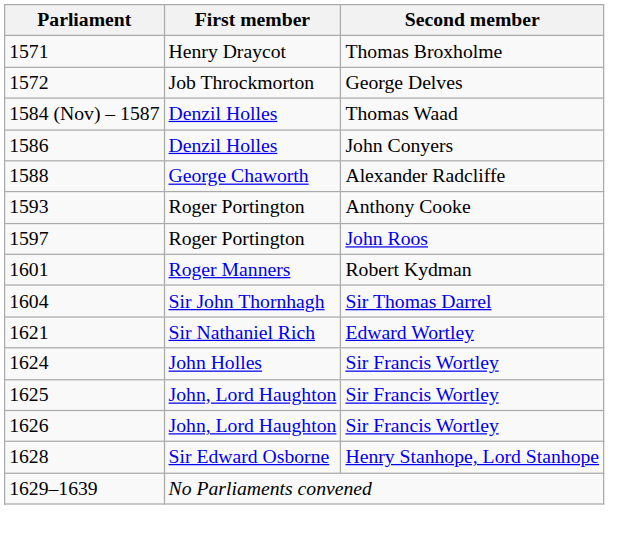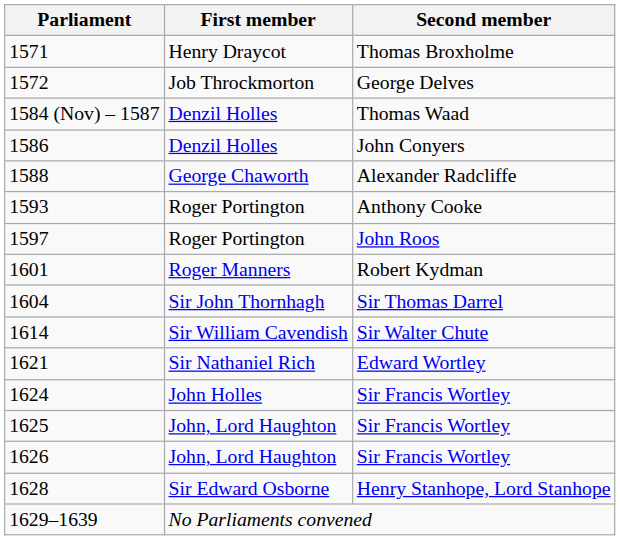 <table class="wikitable">
 <tr>
 <th>Parliament</th>
 <th>First member</th>
 <th>Second member</th>
 </tr>
 <tr>
 <td>1571</td>
 <td>Henry Draycot</td>
 <td>Thomas Broxholme </td>
 </tr>
 <tr>
 <td>1572</td>
 <td>Job Throckmorton</td>
 <td>George Delves </td>
 </tr>
 <tr>
 <td>1584 (Nov) – 1587</td>
 <td><a href='#'>Denzil Holles</a></td>
 <td>Thomas Waad </td>
 </tr>
 <tr>
 <td>1586</td>
 <td><a href='#'>Denzil Holles</a></td>
 <td>John Conyers </td>
 </tr>
 <tr>
 <td>1588</td>
 <td><a href='#'>George Chaworth</a></td>
 <td>Alexander Radcliffe </td>
 </tr>
 <tr>
 <td>1593</td>
 <td>Roger Portington</td>
 <td>Anthony Cooke </td>
 </tr>
 <tr>
 <td>1597</td>
 <td>Roger Portington</td>
 <td><a href='#'>John Roos</a></td>
 </tr>
 <tr>
 <td>1601</td>
 <td><a href='#'>Roger Manners</a></td>
 <td>Robert Kydman </td>
 </tr>
 <tr>
 <td>1604</td>
 <td><a href='#'>Sir John Thornhagh</a></td>
 <td><a href='#'>Sir Thomas Darrel</a></td>
 </tr>
 <tr>
+<td>1614</td>
+<td><a href='#'>Sir William Cavendish</a></td>
+<td><a href='#'>Sir Walter Chute</a></td>
+</tr>
+<tr>
 <td>1621</td>
 <td><a href='#'>Sir Nathaniel Rich</a></td>
 <td><a href='#'>Edward Wortley</a></td>
 </tr>
 <tr>
 <td>1624</td>
 <td><a href='#'>John Holles</a></td>
 <td><a href='#'>Sir Francis Wortley</a></td>
 </tr>
 <tr>
 <td>1625</td>
 <td><a href='#'>John, Lord Haughton</a></td>
 <td><a href='#'>Sir Francis Wortley</a></td>
 </tr>
 <tr>
 <td>1626</td>
 <td><a href='#'>John, Lord Haughton</a></td>
 <td><a href='#'>Sir Francis Wortley</a></td>
 </tr>
 <tr>
 <td>1628</td>
 <td><a href='#'>Sir Edward Osborne</a></td>
 <td><a href='#'>Henry Stanhope, Lord Stanhope</a></td>
 </tr>
 <tr>
 <td>1629–1639</td>
 <td colspan = "2"><em>No Parliaments convened</em></td>
 </tr>
 </table>
